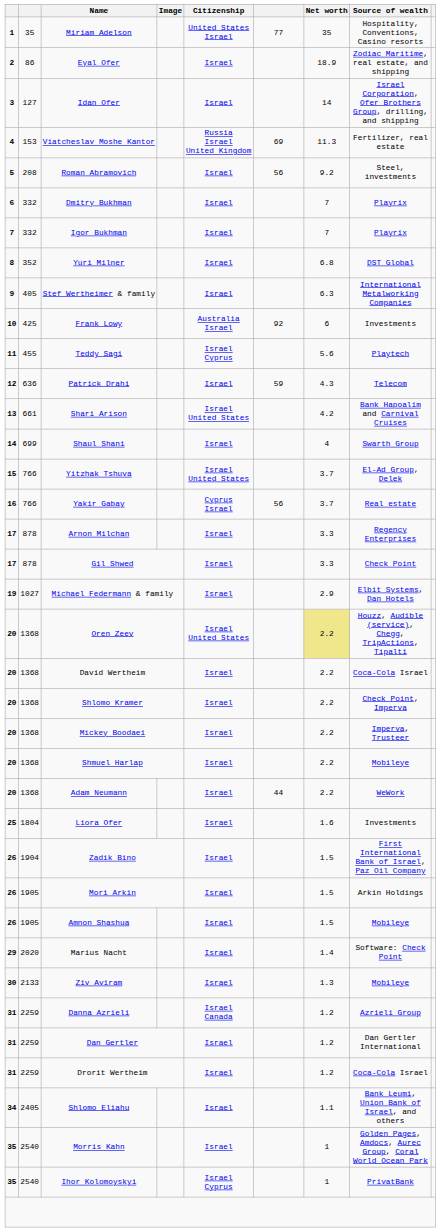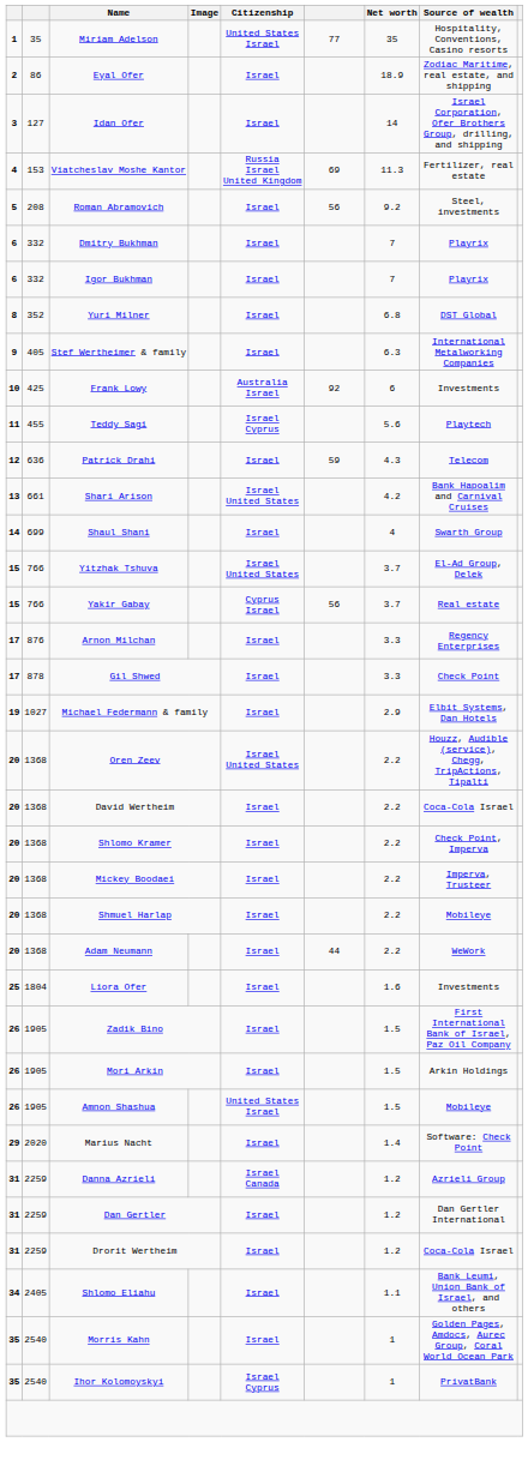 <table class="wikitable sortable" style="margin: auto">
 <tr>
 <th></th>
 <th></th>
 <th class="unsortable">Name</th>
 <th class="unsortable">Image</th>
 <th class="unsortable">Citizenship</th>
 <th style="width:6em"></th>
 <th class="unsortable">Net worth<br></th>
 <th style="width:10em"; class="unsortable">Source of wealth</th>
 <th class="unsortable"></th>
 </tr>
 <tr style="vertical-align:middle; height:50px; text-align:center;">
 <td><strong>1</strong></td>
 <td>35</td>
 <td><a href='#'>Miriam Adelson</a></td>
 <td></td>
 <td> <a href='#'>United States</a><br> <a href='#'>Israel</a></td>
 <td>77</td>
 <td> 35<br></td>
 <td>Hospitality, Conventions, Casino resorts</td>
 <td></td>
 </tr>
 <tr style="vertical-align:middle; height:50px; text-align:center;">
 <td><strong>2</strong></td>
 <td>86</td>
 <td><a href='#'>Eyal Ofer</a></td>
 <td></td>
 <td> <a href='#'>Israel</a></td>
 <td></td>
 <td> 18.9<br></td>
 <td><a href='#'>Zodiac Maritime</a>, real estate, and shipping</td>
 <td></td>
 </tr>
 <tr style="vertical-align:middle; height:50px; text-align:center;">
 <td><strong>3</strong></td>
 <td>127</td>
 <td><a href='#'>Idan Ofer</a></td>
 <td></td>
 <td> <a href='#'>Israel</a></td>
 <td></td>
 <td> 14<br></td>
 <td><a href='#'>Israel Corporation</a>, <a href='#'>Ofer Brothers Group</a>, drilling, and shipping</td>
 <td></td>
 </tr>
 <tr style="vertical-align:middle; height:50px; text-align:center;">
 <td><strong>4</strong></td>
 <td>153</td>
 <td><a href='#'>Viatcheslav Moshe Kantor</a></td>
 <td></td>
 <td> <a href='#'>Russia</a><br> <a href='#'>Israel</a><br> <a href='#'>United Kingdom</a></td>
 <td>69</td>
 <td> 11.3<br></td>
 <td>Fertilizer, real estate</td>
 <td></td>
 </tr>
 <tr style="vertical-align:middle; height:50px; text-align:center;">
 <td><strong>5</strong></td>
 <td>208</td>
 <td><a href='#'>Roman Abramovich</a></td>
 <td></td>
 <td> <a href='#'>Israel</a></td>
 <td>56</td>
 <td> 9.2<br></td>
 <td>Steel, investments</td>
 <td></td>
 </tr>
 <tr style="vertical-align:middle; height:50px; text-align:center;">
 <td><strong>6</strong></td>
 <td>332</td>
 <td><a href='#'>Dmitry Bukhman</a></td>
 <td></td>
 <td> <a href='#'>Israel</a></td>
 <td></td>
 <td> 7<br></td>
 <td><a href='#'>Playrix</a></td>
 <td></td>
 </tr>
 <tr style="vertical-align:middle; height:50px; text-align:center;">
-<td><strong>7</strong></td>
+<td><strong>6</strong></td>
 <td>332</td>
 <td><a href='#'>Igor Bukhman</a></td>
 <td></td>
 <td> <a href='#'>Israel</a></td>
 <td></td>
 <td> 7<br></td>
 <td><a href='#'>Playrix</a></td>
 <td></td>
 </tr>
 <tr style="vertical-align:middle; height:50px; text-align:center;">
 <td><strong>8</strong></td>
 <td>352</td>
 <td><a href='#'>Yuri Milner</a></td>
 <td></td>
 <td> <a href='#'>Israel</a></td>
 <td></td>
 <td> 6.8<br></td>
 <td><a href='#'>DST Global</a></td>
 <td></td>
 </tr>
 <tr style="vertical-align:middle; height:50px; text-align:center;">
 <td><strong>9</strong></td>
 <td>405</td>
 <td><a href='#'>Stef Wertheimer</a> & family</td>
 <td></td>
 <td> <a href='#'>Israel</a></td>
 <td></td>
 <td> 6.3</td>
 <td><a href='#'>International Metalworking Companies</a></td>
 <td></td>
 </tr>
 <tr style="vertical-align:middle; height:50px; text-align:center;">
 <td><strong>10</strong></td>
 <td>425</td>
 <td><a href='#'>Frank Lowy</a></td>
 <td></td>
 <td> <a href='#'>Australia</a><br> <a href='#'>Israel</a></td>
 <td>92</td>
 <td> 6<br></td>
 <td>Investments</td>
 <td></td>
 </tr>
 <tr style="vertical-align:middle; height:50px; text-align:center;">
 <td><strong>11</strong></td>
 <td>455</td>
 <td><a href='#'>Teddy Sagi</a></td>
 <td></td>
 <td> <a href='#'>Israel</a><br> <a href='#'>Cyprus</a></td>
 <td></td>
 <td> 5.6</td>
 <td><a href='#'>Playtech</a></td>
 <td></td>
 </tr>
 <tr style="vertical-align:middle; height:50px; text-align:center;">
 <td><strong>12</strong></td>
 <td>636</td>
 <td><a href='#'>Patrick Drahi</a></td>
 <td></td>
 <td> <a href='#'>Israel</a></td>
 <td>59</td>
 <td> 4.3<br></td>
 <td><a href='#'>Telecom</a></td>
 <td></td>
 </tr>
 <tr style="vertical-align:middle; height:50px; text-align:center;">
 <td><strong>13</strong></td>
 <td>661</td>
 <td><a href='#'>Shari Arison</a></td>
 <td></td>
 <td> <a href='#'>Israel</a><br> <a href='#'>United States</a></td>
 <td></td>
 <td> 4.2<br></td>
 <td><a href='#'>Bank Hapoalim</a> and <a href='#'>Carnival Cruises</a></td>
 <td></td>
 </tr>
 <tr style="vertical-align:middle; height:50px; text-align:center;">
 <td><strong>14</strong></td>
 <td>699</td>
 <td><a href='#'>Shaul Shani</a></td>
 <td></td>
 <td> <a href='#'>Israel</a></td>
 <td></td>
 <td> 4</td>
 <td><a href='#'>Swarth Group</a></td>
 <td></td>
 </tr>
 <tr style="vertical-align:middle; height:50px; text-align:center;">
 <td><strong>15</strong></td>
 <td>766</td>
 <td><a href='#'>Yitzhak Tshuva</a></td>
 <td></td>
 <td> <a href='#'>Israel</a><br> <a href='#'>United States</a></td>
 <td></td>
 <td> 3.7</td>
 <td><a href='#'>El-Ad Group</a>, <a href='#'>Delek</a></td>
 <td></td>
 </tr>
 <tr style="vertical-align:middle; height:50px; text-align:center;">
-<td><strong>16</strong></td>
+<td><strong>15</strong></td>
 <td>766</td>
 <td><a href='#'>Yakir Gabay</a></td>
 <td></td>
 <td> <a href='#'>Cyprus</a><br> <a href='#'>Israel</a></td>
 <td>56</td>
 <td> 3.7<br></td>
 <td><a href='#'>Real estate</a></td>
 <td></td>
 </tr>
 <tr style="vertical-align:middle; height:50px; text-align:center;">
 <td><strong>17</strong></td>
-<td>878</td>
+<td>876</td>
 <td><a href='#'>Arnon Milchan</a></td>
 <td></td>
 <td> <a href='#'>Israel</a></td>
 <td></td>
 <td> 3.3<br></td>
 <td><a href='#'>Regency Enterprises</a></td>
 <td></td>
 </tr>
 <tr style="vertical-align:middle; height:50px; text-align:center;">
 <td><strong>17</strong></td>
 <td>878</td>
 <td colspan="2"><a href='#'>Gil Shwed</a></td>
 <td> <a href='#'>Israel</a></td>
 <td></td>
 <td> 3.3<br></td>
 <td><a href='#'>Check Point</a></td>
 <td></td>
 </tr>
 <tr style="vertical-align:middle; height:50px; text-align:center;">
 <td><strong>19</strong></td>
 <td>1027</td>
 <td colspan="2"><a href='#'>Michael Federmann</a> & family</td>
 <td> <a href='#'>Israel</a></td>
 <td></td>
 <td> 2.9</td>
 <td><a href='#'>Elbit Systems</a>, <a href='#'>Dan Hotels</a></td>
 <td></td>
 </tr>
 <tr style="vertical-align:middle; height:50px; text-align:center;">
 <td><strong>20</strong></td>
 <td>1368</td>
 <td colspan="2"><a href='#'>Oren Zeev</a></td>
 <td> <a href='#'>Israel</a><br> <a href='#'>United States</a></td>
 <td></td>
-<td style="background: khaki;"> 2.2<br></td>
+<td> 2.2<br></td>
 <td><a href='#'>Houzz</a>, <a href='#'>Audible (service)</a>, <a href='#'>Chegg</a>, <a href='#'>TripActions</a>, <a href='#'>Tipalti</a></td>
 <td></td>
 </tr>
 <tr style="vertical-align:middle; height:50px; text-align:center;">
 <td><strong>20</strong></td>
 <td>1368</td>
 <td colspan="2">David Wertheim</td>
 <td> <a href='#'>Israel</a></td>
 <td></td>
 <td> 2.2<br></td>
 <td><a href='#'>Coca-Cola</a> Israel</td>
 <td></td>
 </tr>
 <tr style="vertical-align:middle; height:50px; text-align:center;">
 <td><strong>20</strong></td>
 <td>1368</td>
 <td colspan="2"><a href='#'>Shlomo Kramer</a></td>
 <td> <a href='#'>Israel</a></td>
 <td></td>
 <td> 2.2</td>
 <td><a href='#'>Check Point</a>, <a href='#'>Imperva</a></td>
 <td></td>
 </tr>
 <tr style="vertical-align:middle; height:50px; text-align:center;">
 <td><strong>20</strong></td>
 <td>1368</td>
 <td colspan="2"><a href='#'>Mickey Boodaei</a></td>
 <td> <a href='#'>Israel</a></td>
 <td></td>
 <td> 2.2</td>
 <td><a href='#'>Imperva</a>, <a href='#'>Trusteer</a></td>
 <td></td>
 </tr>
 <tr style="vertical-align:middle; height:50px; text-align:center;">
 <td><strong>20</strong></td>
 <td>1368</td>
 <td colspan="2"><a href='#'>Shmuel Harlap</a></td>
 <td> <a href='#'>Israel</a></td>
 <td></td>
 <td> 2.2</td>
 <td><a href='#'>Mobileye</a></td>
 <td></td>
 </tr>
 <tr style="vertical-align:middle; height:50px; text-align:center;">
 <td><strong>20</strong></td>
 <td>1368</td>
 <td><a href='#'>Adam Neumann</a></td>
 <td></td>
 <td> <a href='#'>Israel</a></td>
 <td>44</td>
 <td> 2.2<br></td>
 <td><a href='#'>WeWork</a></td>
 <td></td>
 </tr>
 <tr style="vertical-align:middle; height:50px; text-align:center;">
 <td><strong>25</strong></td>
 <td>1804</td>
 <td><a href='#'>Liora Ofer</a></td>
 <td></td>
 <td> <a href='#'>Israel</a></td>
 <td></td>
 <td> 1.6<br></td>
 <td>Investments</td>
 <td></td>
 </tr>
 <tr style="vertical-align:middle; height:50px; text-align:center;">
 <td><strong>26</strong></td>
-<td>1904</td>
+<td>1905</td>
 <td colspan="2"><a href='#'>Zadik Bino</a></td>
 <td> <a href='#'>Israel</a></td>
 <td></td>
 <td> 1.5<br></td>
 <td><a href='#'>First International Bank of Israel</a>, <a href='#'>Paz Oil Company</a></td>
 <td></td>
 </tr>
 <tr style="vertical-align:middle; height:50px; text-align:center;">
 <td><strong>26</strong></td>
 <td>1905</td>
 <td colspan="2"><a href='#'>Mori Arkin</a></td>
 <td> <a href='#'>Israel</a></td>
 <td></td>
 <td> 1.5</td>
 <td>Arkin Holdings</td>
 <td></td>
 </tr>
 <tr style="vertical-align:middle; height:50px; text-align:center;">
 <td><strong>26</strong></td>
 <td>1905</td>
 <td><a href='#'>Amnon Shashua</a></td>
 <td></td>
-<td> <a href='#'>Israel</a></td>
+<td> <a href='#'>United States</a><br> <a href='#'>Israel</a></td>
 <td></td>
 <td> 1.5</td>
 <td><a href='#'>Mobileye</a></td>
 <td></td>
 </tr>
 <tr style="vertical-align:middle; height:50px; text-align:center;">
 <td><strong>29</strong></td>
 <td>2020</td>
 <td>Marius Nacht</td>
 <td></td>
 <td> <a href='#'>Israel</a></td>
 <td></td>
 <td> 1.4</td>
 <td>Software: <a href='#'>Check Point</a></td>
-<td></td>
-</tr>
-<tr style="vertical-align:middle; height:50px; text-align:center;">
-<td><strong>30</strong></td>
-<td>2133</td>
-<td><a href='#'>Ziv Aviram</a></td>
-<td></td>
-<td> <a href='#'>Israel</a></td>
-<td></td>
-<td> 1.3<br></td>
-<td><a href='#'>Mobileye</a></td>
 <td></td>
 </tr>
 <tr style="vertical-align:middle; height:50px; text-align:center;">
 <td><strong>31</strong></td>
 <td>2259</td>
 <td><a href='#'>Danna Azrieli</a></td>
 <td></td>
 <td> <a href='#'>Israel</a><br> <a href='#'>Canada</a></td>
 <td></td>
 <td> 1.2<br></td>
 <td><a href='#'>Azrieli Group</a></td>
 <td></td>
 </tr>
 <tr style="vertical-align:middle; height:50px; text-align:center;">
 <td><strong>31</strong></td>
 <td>2259</td>
 <td colspan="2"><a href='#'>Dan Gertler</a></td>
 <td> <a href='#'>Israel</a></td>
 <td></td>
 <td> 1.2</td>
 <td>Dan Gertler International</td>
 <td></td>
 </tr>
 <tr style="vertical-align:middle; height:50px; text-align:center;">
 <td><strong>31</strong></td>
 <td>2259</td>
 <td colspan="2">Drorit Wertheim</td>
 <td> <a href='#'>Israel</a></td>
 <td></td>
 <td> 1.2<br></td>
 <td><a href='#'>Coca-Cola</a> Israel</td>
 <td></td>
 </tr>
 <tr style="vertical-align:middle; height:50px; text-align:center;">
 <td><strong>34</strong></td>
 <td>2405</td>
 <td><a href='#'>Shlomo Eliahu</a></td>
 <td></td>
 <td> <a href='#'>Israel</a></td>
 <td></td>
 <td> 1.1<br></td>
 <td><a href='#'>Bank Leumi</a>, <a href='#'>Union Bank of Israel</a>, and others</td>
 <td></td>
 </tr>
 <tr style="vertical-align:middle; height:50px; text-align:center;">
 <td><strong>35</strong></td>
 <td>2540</td>
 <td><a href='#'>Morris Kahn</a></td>
 <td></td>
 <td> <a href='#'>Israel</a></td>
 <td></td>
 <td> 1</td>
 <td><a href='#'>Golden Pages</a>, <a href='#'>Amdocs</a>, <a href='#'>Aurec Group</a>, <a href='#'>Coral World Ocean Park</a></td>
 <td></td>
 </tr>
 <tr style="vertical-align:middle; height:50px; text-align:center;">
 <td><strong>35</strong></td>
 <td>2540</td>
 <td><a href='#'>Ihor Kolomoyskyi</a></td>
 <td></td>
 <td> <a href='#'>Israel</a><br> <a href='#'>Cyprus</a></td>
 <td></td>
 <td> 1</td>
 <td><a href='#'>PrivatBank</a></td>
 <td></td>
 </tr>
 <tr style="vertical-align:middle; height:50px; text-align:center;">
 </tr>
 </table>
